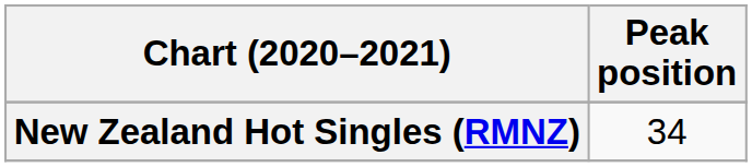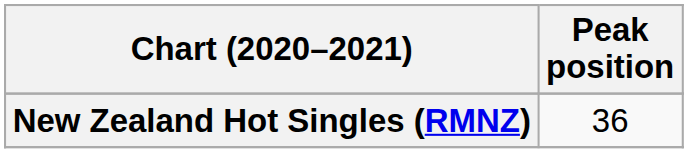 <table class="wikitable sortable plainrowheaders" style="text-align:center">
 <tr>
 <th scope="col">Chart (2020–2021)</th>
 <th scope="col">Peak<br>position</th>
 </tr>
 <tr>
 </tr>
 <tr>
 </tr>
 <tr>
 </tr>
 <tr>
 </tr>
 <tr>
 <th scope="row">New Zealand Hot Singles (<a href='#'>RMNZ</a>)</th>
-<td>34</td>
+<td>36</td>
 </tr>
 <tr>
 </tr>
 <tr>
 </tr>
 </table>
